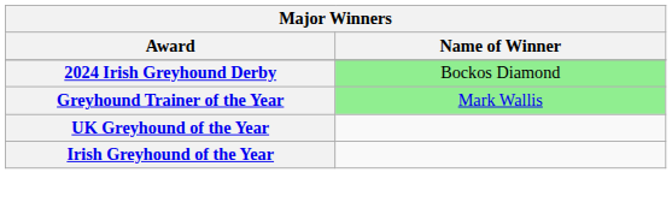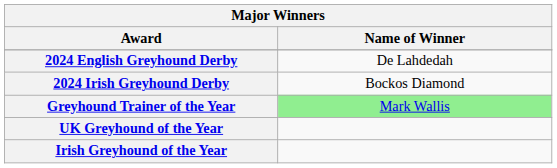 <table class="wikitable">
 <tr>
 <th colspan="2">Major Winners</th>
 </tr>
 <tr>
 <th width=300>Award</th>
 <th width=300>Name of Winner</th>
 </tr>
 <tr>
 </tr>
 <tr style="text-align:center">
+<th><a href='#'>2024 English Greyhound Derby</a></th>
+<td>De Lahdedah</td>
+</tr>
+<tr style="text-align:center">
 <th><a href='#'>2024 Irish Greyhound Derby</a></th>
-<td style="background: lightgreen;">Bockos Diamond</td>
+<td>Bockos Diamond</td>
 </tr>
 <tr style="text-align:center">
 <th><a href='#'>Greyhound Trainer of the Year</a></th>
 <td style="background: lightgreen;"><a href='#'>Mark Wallis</a></td>
 </tr>
 <tr style="text-align:center">
 <th><a href='#'>UK Greyhound of the Year</a></th>
 <td></td>
 </tr>
 <tr style="text-align:center">
 <th><a href='#'>Irish Greyhound of the Year</a></th>
 <td></td>
 </tr>
 </table>
